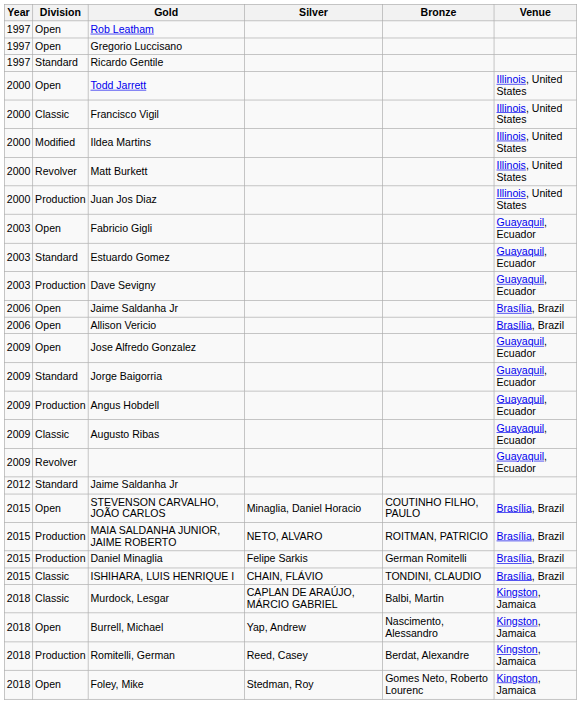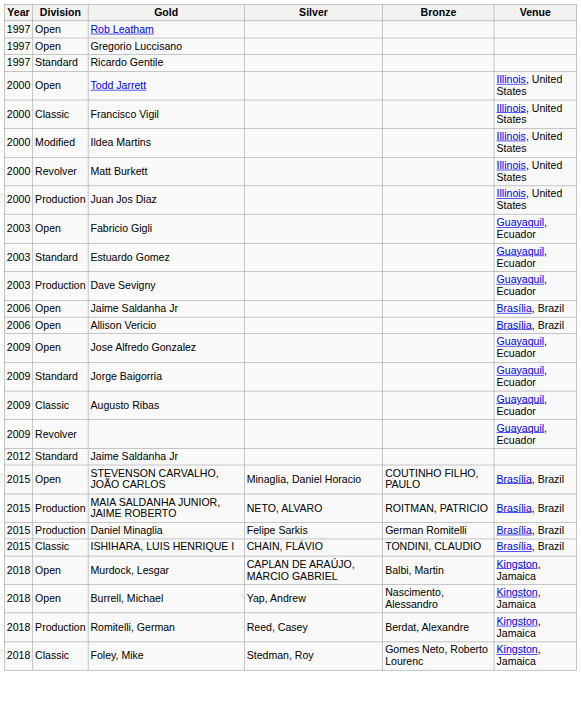 <table class="wikitable sortable" style="text-align: left;">
 <tr>
 <th>Year</th>
 <th>Division</th>
 <th> Gold</th>
 <th> Silver</th>
 <th> Bronze</th>
 <th>Venue</th>
 </tr>
 <tr>
 <td>1997</td>
 <td>Open</td>
 <td> <a href='#'>Rob Leatham</a></td>
 <td></td>
 <td></td>
 <td></td>
 </tr>
 <tr>
 <td>1997</td>
 <td>Open</td>
 <td> Gregorio Luccisano</td>
 <td></td>
 <td></td>
 <td></td>
 </tr>
 <tr>
 <td>1997</td>
 <td>Standard</td>
 <td> Ricardo Gentile</td>
 <td></td>
 <td></td>
 <td></td>
 </tr>
 <tr>
 <td>2000</td>
 <td>Open</td>
 <td> <a href='#'>Todd Jarrett</a></td>
 <td></td>
 <td></td>
 <td><a href='#'>Illinois</a>, United States</td>
 </tr>
 <tr>
 <td>2000</td>
 <td>Classic</td>
 <td> Francisco Vigil</td>
 <td></td>
 <td></td>
 <td><a href='#'>Illinois</a>, United States</td>
 </tr>
 <tr>
 <td>2000</td>
 <td>Modified</td>
 <td> Ildea Martins</td>
 <td></td>
 <td></td>
 <td><a href='#'>Illinois</a>, United States</td>
 </tr>
 <tr>
 <td>2000</td>
 <td>Revolver</td>
 <td> Matt Burkett</td>
 <td></td>
 <td></td>
 <td><a href='#'>Illinois</a>, United States</td>
 </tr>
 <tr>
 <td>2000</td>
 <td>Production</td>
 <td> Juan Jos Diaz</td>
 <td></td>
 <td></td>
 <td><a href='#'>Illinois</a>, United States</td>
 </tr>
 <tr>
 <td>2003</td>
 <td>Open</td>
 <td> Fabricio Gigli</td>
 <td></td>
 <td></td>
 <td><a href='#'>Guayaquil</a>, Ecuador</td>
 </tr>
 <tr>
 <td>2003</td>
 <td>Standard</td>
 <td> Estuardo Gomez</td>
 <td></td>
 <td></td>
 <td><a href='#'>Guayaquil</a>, Ecuador</td>
 </tr>
 <tr>
 <td>2003</td>
 <td>Production</td>
 <td> Dave Sevigny</td>
 <td></td>
 <td></td>
 <td><a href='#'>Guayaquil</a>, Ecuador</td>
 </tr>
 <tr>
 <td>2006</td>
 <td>Open</td>
 <td> Jaime Saldanha Jr</td>
 <td></td>
 <td></td>
 <td><a href='#'>Brasília</a>, Brazil</td>
 </tr>
 <tr>
 <td>2006</td>
 <td>Open</td>
 <td> Allison Vericio</td>
 <td></td>
 <td></td>
 <td><a href='#'>Brasília</a>, Brazil</td>
 </tr>
 <tr>
 <td>2009</td>
 <td>Open</td>
 <td> Jose Alfredo Gonzalez</td>
 <td></td>
 <td></td>
 <td><a href='#'>Guayaquil</a>, Ecuador</td>
 </tr>
 <tr>
 <td>2009</td>
 <td>Standard</td>
 <td> Jorge Baigorria</td>
 <td></td>
 <td></td>
 <td><a href='#'>Guayaquil</a>, Ecuador</td>
 </tr>
 <tr>
 <td>2009</td>
-<td>Production</td>
-<td> Angus Hobdell</td>
-<td></td>
-<td></td>
-<td><a href='#'>Guayaquil</a>, Ecuador</td>
-</tr>
-<tr>
-<td>2009</td>
 <td>Classic</td>
 <td> Augusto Ribas</td>
 <td></td>
 <td></td>
 <td><a href='#'>Guayaquil</a>, Ecuador</td>
 </tr>
 <tr>
 <td>2009</td>
 <td>Revolver</td>
 <td></td>
 <td></td>
 <td></td>
 <td><a href='#'>Guayaquil</a>, Ecuador</td>
 </tr>
 <tr>
 <td>2012</td>
 <td>Standard</td>
 <td> Jaime Saldanha Jr</td>
 <td></td>
 <td></td>
 <td></td>
 </tr>
 <tr>
 <td>2015</td>
 <td>Open</td>
 <td> STEVENSON CARVALHO, JOÃO CARLOS</td>
 <td>Minaglia, Daniel Horacio</td>
 <td>COUTINHO FILHO, PAULO</td>
 <td><a href='#'>Brasília</a>, Brazil</td>
 </tr>
 <tr>
 <td>2015</td>
 <td>Production</td>
 <td> MAIA SALDANHA JUNIOR, JAIME ROBERTO</td>
 <td>NETO, ALVARO</td>
 <td>ROITMAN, PATRICIO</td>
 <td><a href='#'>Brasília</a>, Brazil</td>
 </tr>
 <tr>
 <td>2015</td>
 <td>Production</td>
 <td> Daniel Minaglia</td>
 <td>Felipe Sarkis</td>
 <td>German Romitelli</td>
 <td><a href='#'>Brasília</a>, Brazil</td>
 </tr>
 <tr>
 <td>2015</td>
 <td>Classic</td>
 <td> ISHIHARA, LUIS HENRIQUE I</td>
 <td>CHAIN, FLÁVIO</td>
 <td>TONDINI, CLAUDIO</td>
 <td><a href='#'>Brasília</a>, Brazil</td>
 </tr>
 <tr>
 <td>2018</td>
-<td>Classic</td>
+<td>Open</td>
 <td> Murdock, Lesgar</td>
 <td>CAPLAN DE ARAÚJO, MÁRCIO GABRIEL</td>
 <td>Balbi, Martin</td>
 <td><a href='#'>Kingston</a>, Jamaica</td>
 </tr>
 <tr>
 <td>2018</td>
 <td>Open</td>
 <td> Burrell, Michael</td>
 <td>Yap, Andrew</td>
 <td>Nascimento, Alessandro</td>
 <td><a href='#'>Kingston</a>, Jamaica</td>
 </tr>
 <tr>
 <td>2018</td>
 <td>Production</td>
 <td> Romitelli, German</td>
 <td>Reed, Casey</td>
 <td>Berdat, Alexandre</td>
 <td><a href='#'>Kingston</a>, Jamaica</td>
 </tr>
 <tr>
 <td>2018</td>
-<td>Open</td>
+<td>Classic</td>
 <td> Foley, Mike</td>
 <td>Stedman, Roy</td>
 <td>Gomes Neto, Roberto Lourenc</td>
 <td><a href='#'>Kingston</a>, Jamaica</td>
 </tr>
 </table>
